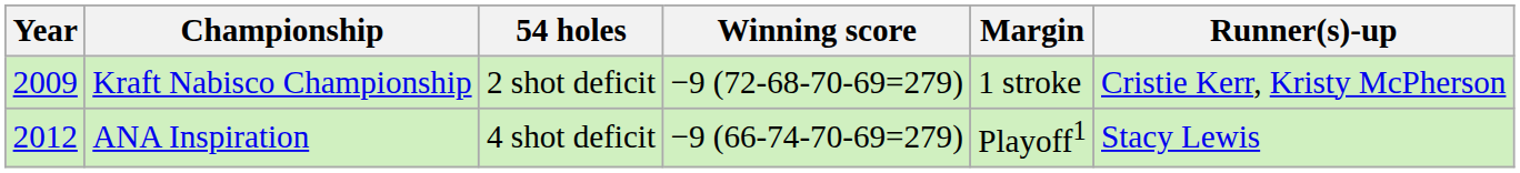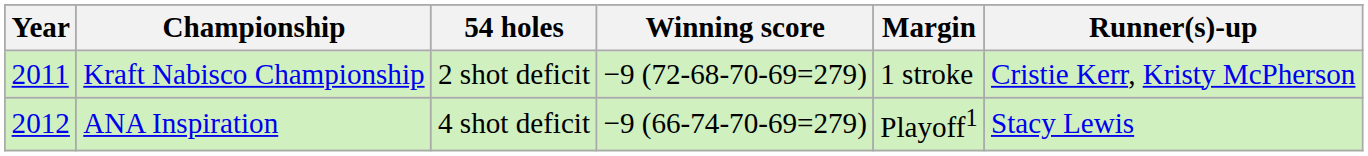 <table class="wikitable">
 <tr>
 <th>Year</th>
 <th>Championship</th>
 <th>54 holes</th>
 <th>Winning score</th>
 <th>Margin</th>
 <th>Runner(s)-up</th>
 </tr>
 <tr style="background:#D0F0C0;">
-<td><a href='#'>2009</a></td>
+<td><a href='#'>2011</a></td>
 <td><a href='#'>Kraft Nabisco Championship</a></td>
 <td>2 shot deficit</td>
 <td>−9 (72-68-70-69=279)</td>
 <td>1 stroke</td>
 <td> <a href='#'>Cristie Kerr</a>,  <a href='#'>Kristy McPherson</a></td>
 </tr>
 <tr style="background:#D0F0C0;">
 <td><a href='#'>2012</a></td>
 <td><a href='#'>ANA Inspiration</a></td>
 <td>4 shot deficit</td>
 <td>−9 (66-74-70-69=279)</td>
 <td>Playoff<sup>1</sup></td>
 <td> <a href='#'>Stacy Lewis</a></td>
 </tr>
 </table>
